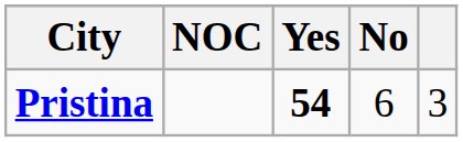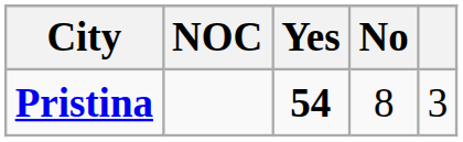 <table class="wikitable" style="text-align: center;">
 <tr>
 </tr>
 <tr>
 <th>City</th>
 <th>NOC</th>
 <th>Yes</th>
 <th>No</th>
 <th></th>
 </tr>
 <tr>
 <td><strong><a href='#'>Pristina</a></strong></td>
 <td><strong></strong></td>
 <td><strong>54</strong></td>
-<td style="text-align:center;">6</td>
+<td style="text-align:center;">8</td>
 <td style="text-align:center;">3</td>
 </tr>
 </table>
